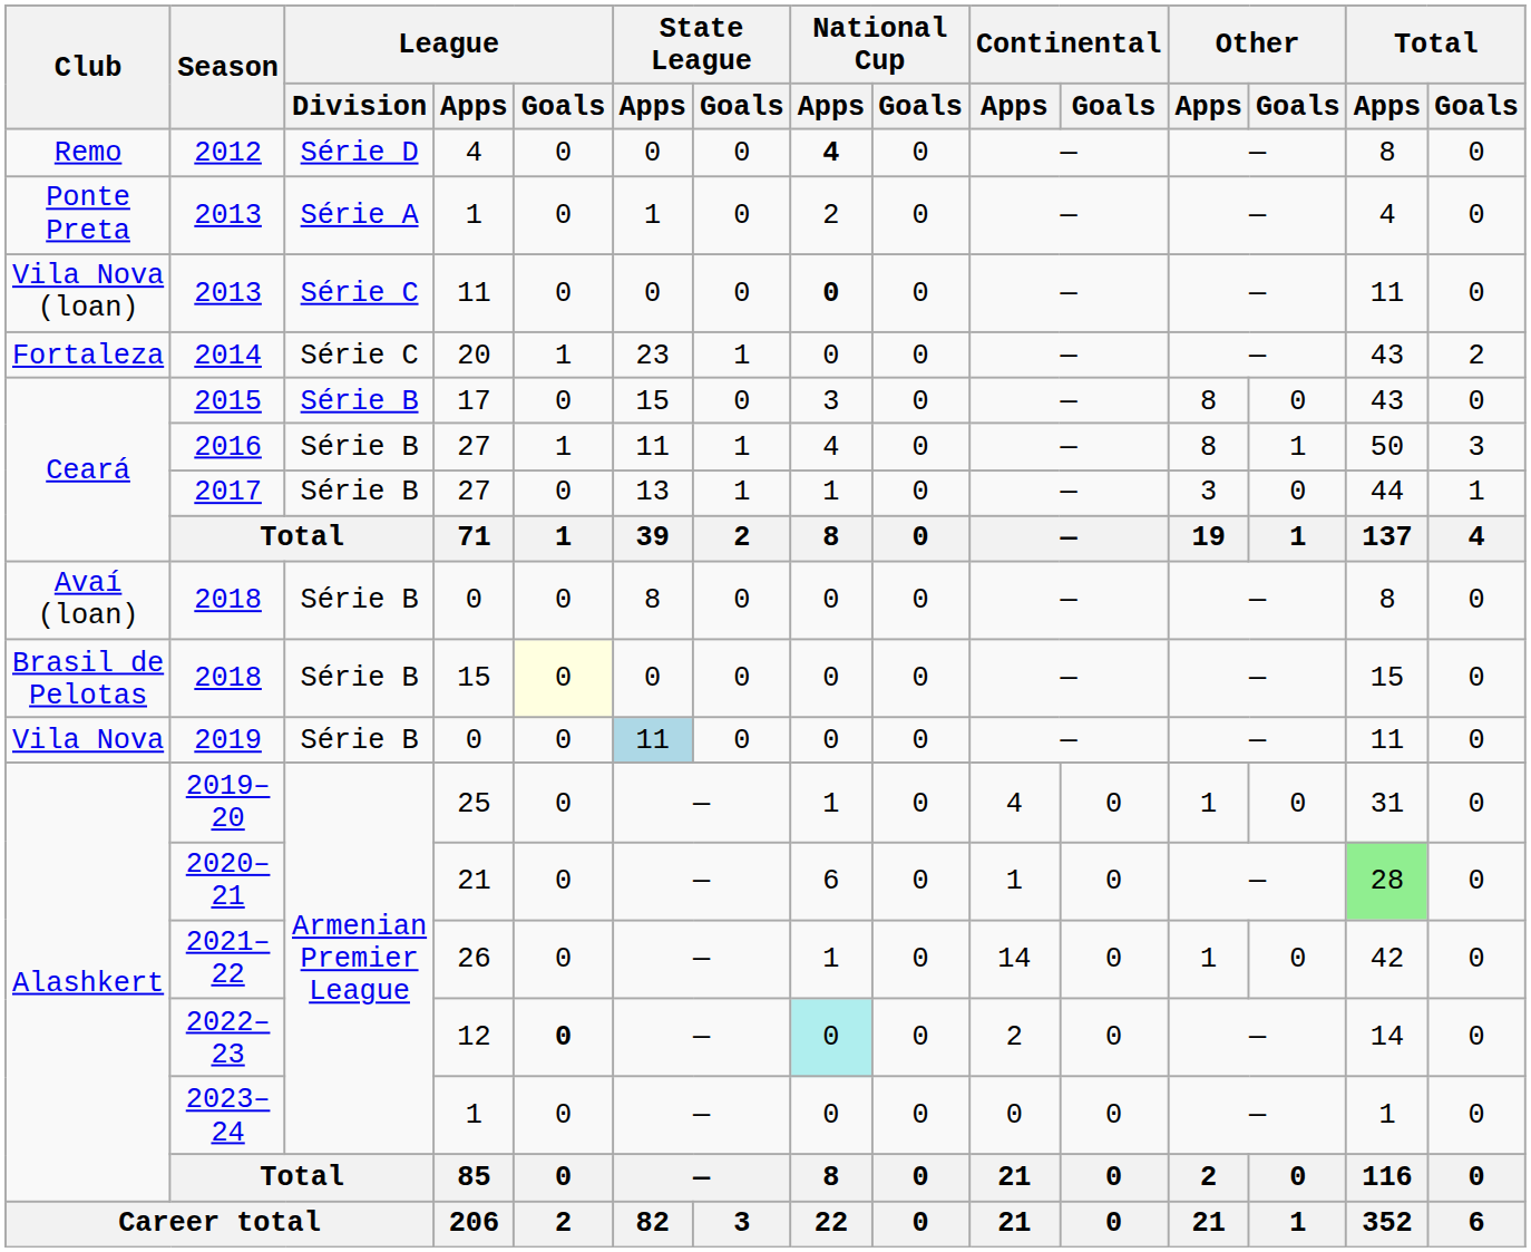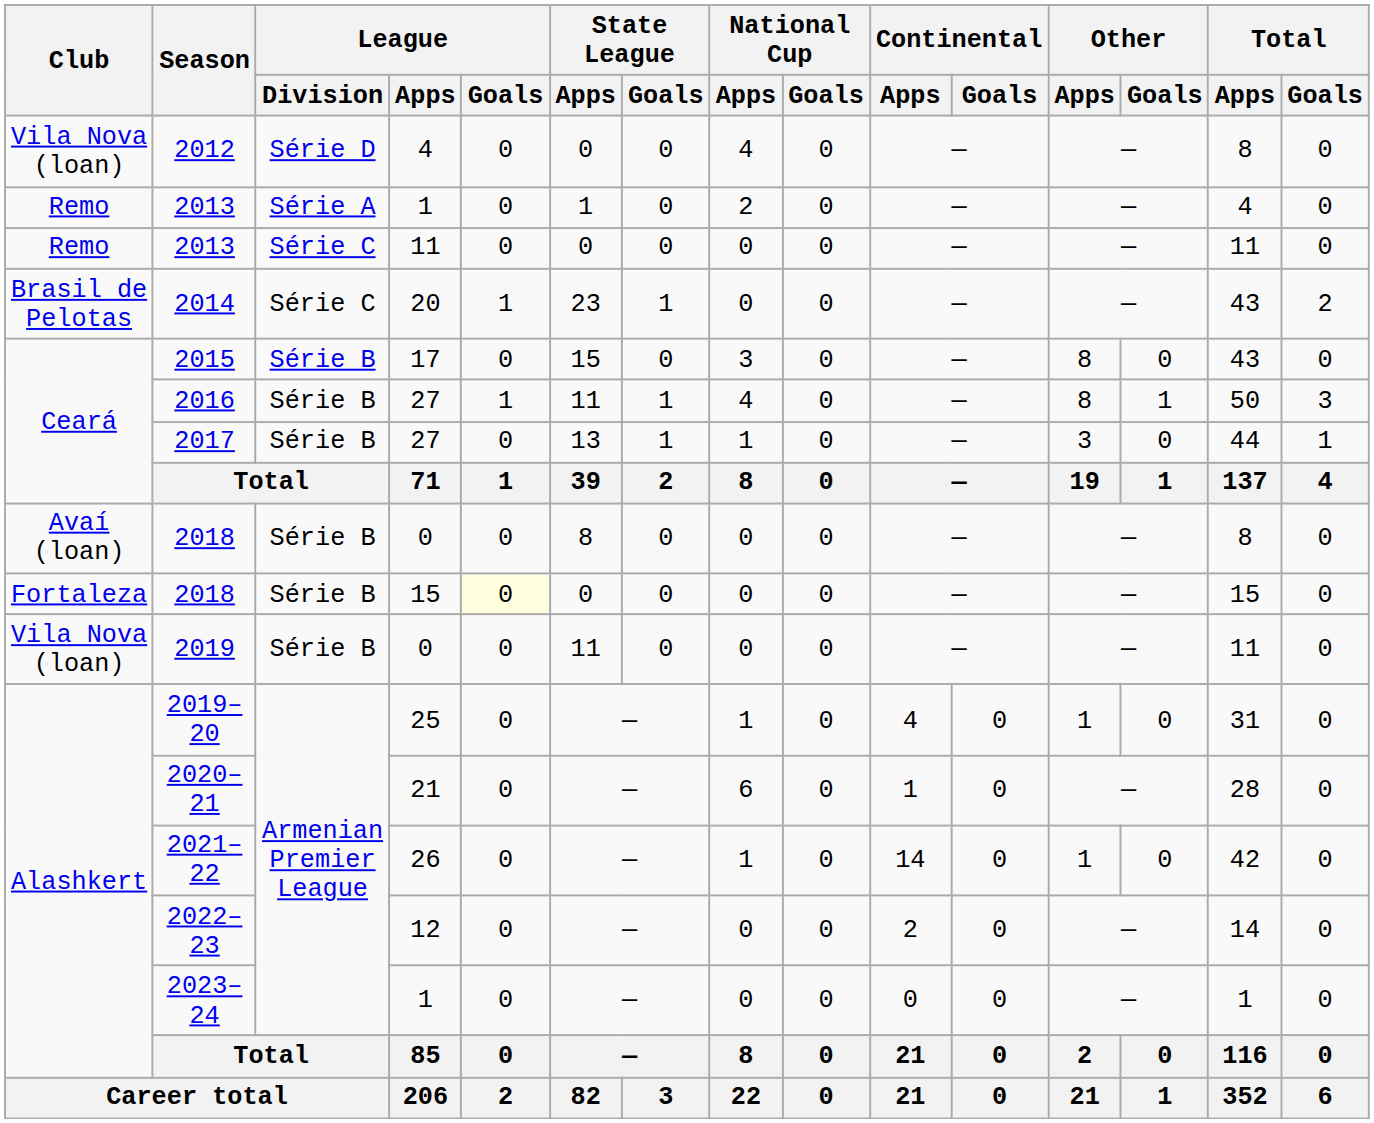 <table class="wikitable" style="text-align: center;">
 <tr>
 <th rowspan="2">Club</th>
 <th rowspan="2">Season</th>
 <th colspan="3">League</th>
 <th colspan="2">State League</th>
 <th colspan="2">National Cup</th>
 <th colspan="2">Continental</th>
 <th colspan="2">Other</th>
 <th colspan="2">Total</th>
 </tr>
 <tr>
 <th>Division</th>
 <th>Apps</th>
 <th>Goals</th>
 <th>Apps</th>
 <th>Goals</th>
 <th>Apps</th>
 <th>Goals</th>
 <th>Apps</th>
 <th>Goals</th>
 <th>Apps</th>
 <th>Goals</th>
 <th>Apps</th>
 <th>Goals</th>
 </tr>
 <tr>
-<td rowspan="1" valign="center"><a href='#'>Remo</a></td>
+<td rowspan="1" valign="center"><a href='#'>Vila Nova</a> (loan)</td>
 <td><a href='#'>2012</a></td>
 <td><a href='#'>Série D</a></td>
 <td>4</td>
 <td>0</td>
 <td>0</td>
 <td>0</td>
-<td><strong>4</strong></td>
+<td>4</td>
 <td>0</td>
 <td colspan="2">—</td>
 <td colspan="2">—</td>
 <td>8</td>
 <td>0</td>
 </tr>
 <tr>
-<td rowspan="1" valign="center"><a href='#'>Ponte Preta</a></td>
+<td rowspan="1" valign="center"><a href='#'>Remo</a></td>
 <td><a href='#'>2013</a></td>
 <td><a href='#'>Série A</a></td>
 <td>1</td>
 <td>0</td>
 <td>1</td>
 <td>0</td>
 <td>2</td>
 <td>0</td>
 <td colspan="2">—</td>
 <td colspan="2">—</td>
 <td>4</td>
 <td>0</td>
 </tr>
 <tr>
-<td rowspan="1" valign="center"><a href='#'>Vila Nova</a> (loan)</td>
+<td rowspan="1" valign="center"><a href='#'>Remo</a></td>
 <td><a href='#'>2013</a></td>
 <td><a href='#'>Série C</a></td>
 <td>11</td>
 <td>0</td>
 <td>0</td>
 <td>0</td>
-<td><strong>0</strong></td>
+<td>0</td>
 <td>0</td>
 <td colspan="2">—</td>
 <td colspan="2">—</td>
 <td>11</td>
 <td>0</td>
 </tr>
 <tr>
-<td rowspan="1" valign="center"><a href='#'>Fortaleza</a></td>
+<td><a href='#'>Brasil de Pelotas</a></td>
 <td><a href='#'>2014</a></td>
 <td>Série C</td>
 <td>20</td>
 <td>1</td>
 <td>23</td>
 <td>1</td>
 <td>0</td>
 <td>0</td>
 <td colspan="2">—</td>
 <td colspan="2">—</td>
 <td>43</td>
 <td>2</td>
 </tr>
 <tr>
 <td rowspan="4" valign="center"><a href='#'>Ceará</a></td>
 <td><a href='#'>2015</a></td>
 <td><a href='#'>Série B</a></td>
 <td>17</td>
 <td>0</td>
 <td>15</td>
 <td>0</td>
 <td>3</td>
 <td>0</td>
 <td colspan="2">—</td>
 <td>8</td>
 <td>0</td>
 <td>43</td>
 <td>0</td>
 </tr>
 <tr>
 <td><a href='#'>2016</a></td>
 <td>Série B</td>
 <td>27</td>
 <td>1</td>
 <td>11</td>
 <td>1</td>
 <td>4</td>
 <td>0</td>
 <td colspan="2">—</td>
 <td>8</td>
 <td>1</td>
 <td>50</td>
 <td>3</td>
 </tr>
 <tr>
 <td><a href='#'>2017</a></td>
 <td>Série B</td>
 <td>27</td>
 <td>0</td>
 <td>13</td>
 <td>1</td>
 <td>1</td>
 <td>0</td>
 <td colspan="2">—</td>
 <td>3</td>
 <td>0</td>
 <td>44</td>
 <td>1</td>
 </tr>
 <tr>
 <th colspan="2">Total</th>
 <th>71</th>
 <th>1</th>
 <th>39</th>
 <th>2</th>
 <th>8</th>
 <th>0</th>
 <th colspan="2">—</th>
 <th>19</th>
 <th>1</th>
 <th>137</th>
 <th>4</th>
 </tr>
 <tr>
 <td><a href='#'>Avaí</a> (loan)</td>
 <td><a href='#'>2018</a></td>
 <td>Série B</td>
 <td>0</td>
 <td>0</td>
 <td>8</td>
 <td>0</td>
 <td>0</td>
 <td>0</td>
 <td colspan="2">—</td>
 <td colspan="2">—</td>
 <td>8</td>
 <td>0</td>
 </tr>
 <tr>
-<td><a href='#'>Brasil de Pelotas</a></td>
+<td rowspan="1" valign="center"><a href='#'>Fortaleza</a></td>
 <td><a href='#'>2018</a></td>
 <td>Série B</td>
 <td>15</td>
 <td style="background: lightyellow;">0</td>
 <td>0</td>
 <td>0</td>
 <td>0</td>
 <td>0</td>
 <td colspan="2">—</td>
 <td colspan="2">—</td>
 <td>15</td>
 <td>0</td>
 </tr>
 <tr>
-<td><a href='#'>Vila Nova</a></td>
+<td rowspan="1" valign="center"><a href='#'>Vila Nova</a> (loan)</td>
 <td><a href='#'>2019</a></td>
 <td>Série B</td>
 <td>0</td>
 <td>0</td>
-<td style="background: lightblue;">11</td>
+<td>11</td>
 <td>0</td>
 <td>0</td>
 <td>0</td>
 <td colspan="2">—</td>
 <td colspan="2">—</td>
 <td>11</td>
 <td>0</td>
 </tr>
 <tr>
 <td rowspan=6><a href='#'>Alashkert</a></td>
 <td><a href='#'>2019–20</a></td>
 <td rowspan=5><a href='#'>Armenian Premier League</a></td>
 <td>25</td>
 <td>0</td>
 <td colspan="2">—</td>
 <td>1</td>
 <td>0</td>
 <td>4</td>
 <td>0</td>
 <td>1</td>
 <td>0</td>
 <td>31</td>
 <td>0</td>
 </tr>
 <tr>
 <td><a href='#'>2020–21</a></td>
 <td>21</td>
 <td>0</td>
 <td colspan="2">—</td>
 <td>6</td>
 <td>0</td>
 <td>1</td>
 <td>0</td>
 <td colspan="2">—</td>
-<td style="background: lightgreen;">28</td>
+<td>28</td>
 <td>0</td>
 </tr>
 <tr>
 <td><a href='#'>2021–22</a></td>
 <td>26</td>
 <td>0</td>
 <td colspan="2">—</td>
 <td>1</td>
 <td>0</td>
 <td>14</td>
 <td>0</td>
 <td>1</td>
 <td>0</td>
 <td>42</td>
 <td>0</td>
 </tr>
 <tr>
 <td><a href='#'>2022–23</a></td>
 <td>12</td>
-<td><strong>0</strong></td>
+<td>0</td>
 <td colspan="2">—</td>
-<td style="background: paleturquoise;">0</td>
+<td>0</td>
 <td>0</td>
 <td>2</td>
 <td>0</td>
 <td colspan="2">—</td>
 <td>14</td>
 <td>0</td>
 </tr>
 <tr>
 <td><a href='#'>2023–24</a></td>
 <td>1</td>
 <td>0</td>
 <td colspan="2">—</td>
 <td>0</td>
 <td>0</td>
 <td>0</td>
 <td>0</td>
 <td colspan="2">—</td>
 <td>1</td>
 <td>0</td>
 </tr>
 <tr>
 <th colspan=2>Total</th>
 <th>85</th>
 <th>0</th>
 <th colspan="2">—</th>
 <th>8</th>
 <th>0</th>
 <th>21</th>
 <th>0</th>
 <th>2</th>
 <th>0</th>
 <th>116</th>
 <th>0</th>
 </tr>
 <tr>
 <th colspan="3">Career total</th>
 <th>206</th>
 <th>2</th>
 <th>82</th>
 <th>3</th>
 <th>22</th>
 <th>0</th>
 <th>21</th>
 <th>0</th>
 <th>21</th>
 <th>1</th>
 <th>352</th>
 <th>6</th>
 </tr>
 </table>
